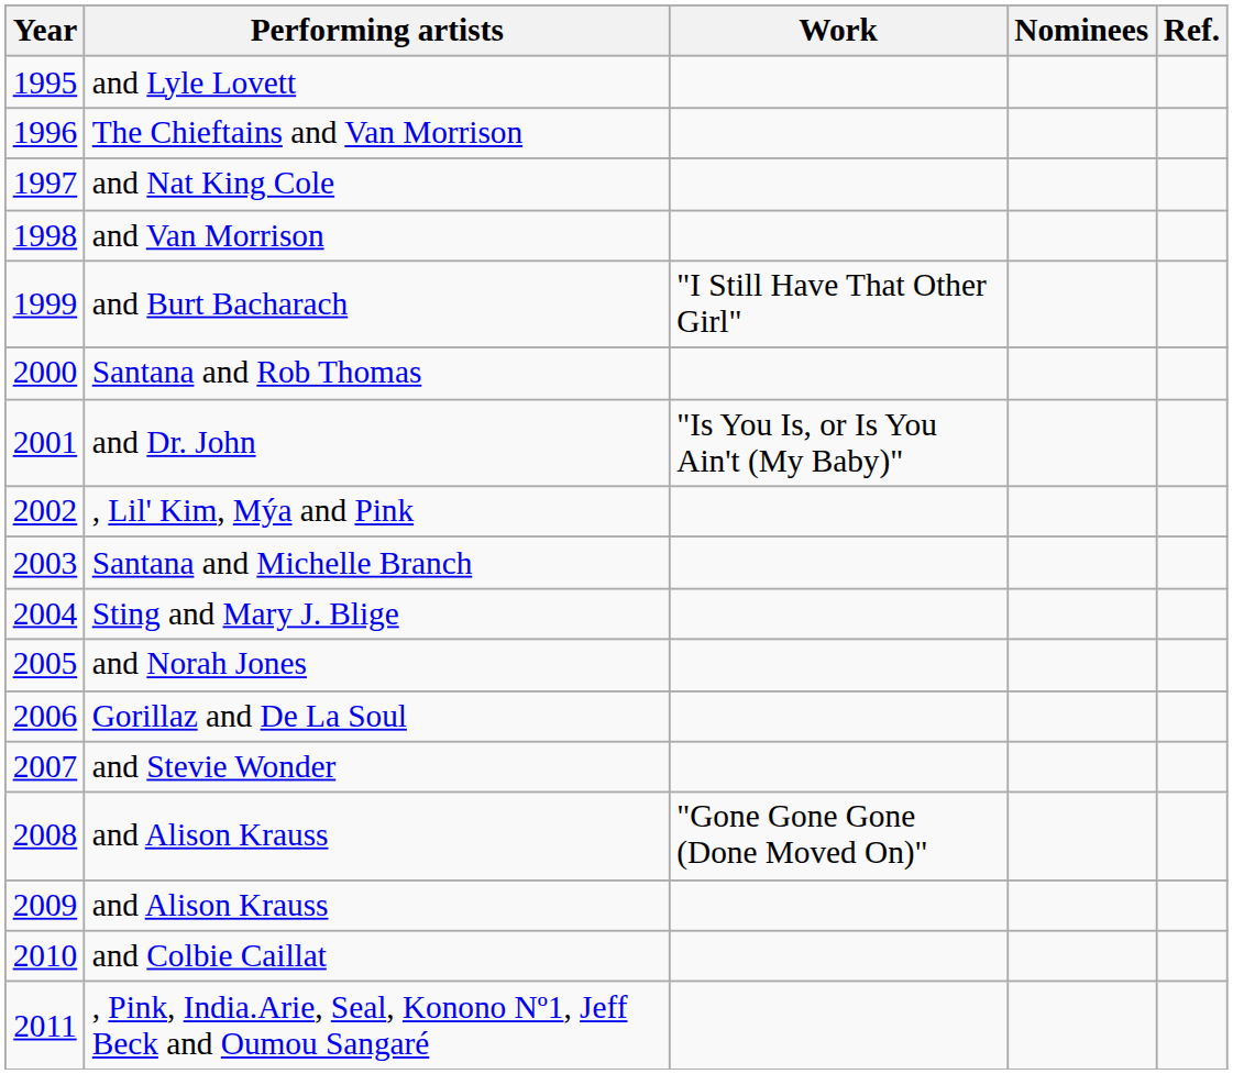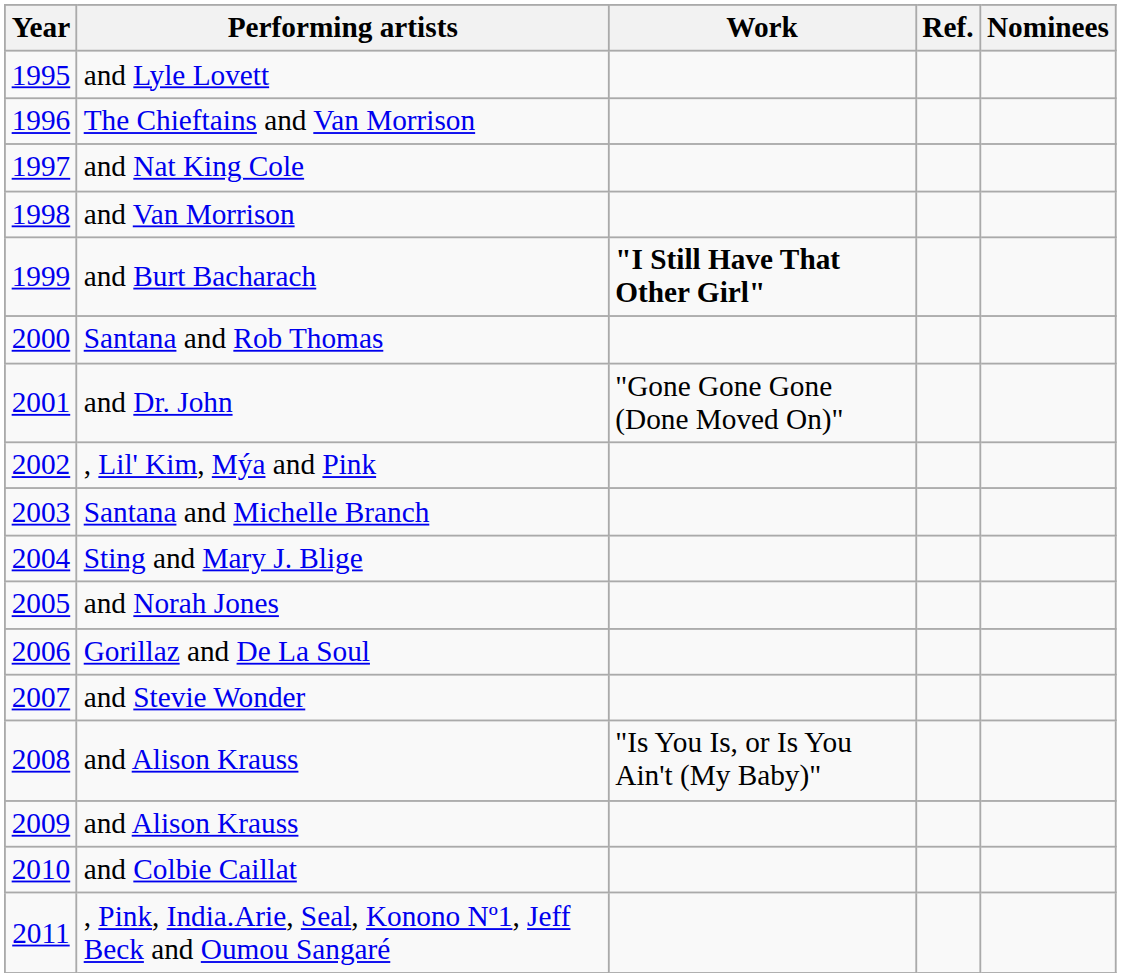 <table class="wikitable sortable">
 <tr>
 <th bgcolor="#efefef">Year</th>
 <th bgcolor="#efefef">Performing artists</th>
 <th bgcolor="#efefef">Work</th>
+<th bgcolor="#efefef" class=unsortable>Ref.</th>
 <th bgcolor="#efefef" class=unsortable>Nominees</th>
-<th bgcolor="#efefef" class=unsortable>Ref.</th>
 </tr>
 <tr>
 <td align="center"><a href='#'>1995</a></td>
 <td> and <a href='#'>Lyle Lovett</a></td>
 <td></td>
+<td align="center"></td>
 <td></td>
-<td align="center"></td>
 </tr>
 <tr>
 <td align="center"><a href='#'>1996</a></td>
 <td><a href='#'>The Chieftains</a> and <a href='#'>Van Morrison</a></td>
 <td></td>
+<td align="center"></td>
 <td></td>
-<td align="center"></td>
 </tr>
 <tr>
 <td align="center"><a href='#'>1997</a></td>
 <td> and <a href='#'>Nat King Cole</a></td>
 <td></td>
+<td align="center"></td>
 <td></td>
-<td align="center"></td>
 </tr>
 <tr>
 <td align="center"><a href='#'>1998</a></td>
 <td> and <a href='#'>Van Morrison</a></td>
 <td></td>
+<td align="center"></td>
 <td></td>
-<td align="center"></td>
 </tr>
 <tr>
 <td align="center"><a href='#'>1999</a></td>
 <td> and <a href='#'>Burt Bacharach</a></td>
-<td>"I Still Have That Other Girl"</td>
+<td><strong>"I Still Have That Other Girl"</strong></td>
+<td align="center"></td>
 <td></td>
-<td align="center"></td>
 </tr>
 <tr>
 <td align="center"><a href='#'>2000</a></td>
 <td><a href='#'>Santana</a> and <a href='#'>Rob Thomas</a></td>
 <td></td>
+<td align="center"></td>
 <td></td>
-<td align="center"></td>
 </tr>
 <tr>
 <td align="center"><a href='#'>2001</a></td>
 <td> and <a href='#'>Dr. John</a></td>
-<td>"Is You Is, or Is You Ain't (My Baby)"</td>
+<td>"Gone Gone Gone (Done Moved On)"</td>
+<td align="center"></td>
 <td></td>
-<td align="center"></td>
 </tr>
 <tr>
 <td align="center"><a href='#'>2002</a></td>
 <td>, <a href='#'>Lil' Kim</a>, <a href='#'>Mýa</a> and <a href='#'>Pink</a></td>
 <td></td>
+<td align="center"></td>
 <td></td>
-<td align="center"></td>
 </tr>
 <tr>
 <td align="center"><a href='#'>2003</a></td>
 <td><a href='#'>Santana</a> and <a href='#'>Michelle Branch</a></td>
 <td></td>
+<td align="center"></td>
 <td></td>
-<td align="center"></td>
 </tr>
 <tr>
 <td align="center"><a href='#'>2004</a></td>
 <td><a href='#'>Sting</a> and <a href='#'>Mary J. Blige</a></td>
 <td></td>
+<td align="center"></td>
 <td></td>
-<td align="center"></td>
 </tr>
 <tr>
 <td align="center"><a href='#'>2005</a></td>
 <td> and <a href='#'>Norah Jones</a></td>
 <td></td>
+<td align="center"></td>
 <td></td>
-<td align="center"></td>
 </tr>
 <tr>
 <td align="center"><a href='#'>2006</a></td>
 <td><a href='#'>Gorillaz</a> and <a href='#'>De La Soul</a></td>
 <td></td>
+<td align="center"></td>
 <td></td>
-<td align="center"></td>
 </tr>
 <tr>
 <td align="center"><a href='#'>2007</a></td>
 <td> and <a href='#'>Stevie Wonder</a></td>
 <td></td>
+<td align="center"></td>
 <td></td>
-<td align="center"></td>
 </tr>
 <tr>
 <td align="center"><a href='#'>2008</a></td>
 <td> and <a href='#'>Alison Krauss</a></td>
-<td>"Gone Gone Gone (Done Moved On)"</td>
+<td>"Is You Is, or Is You Ain't (My Baby)"</td>
+<td align="center"></td>
 <td></td>
-<td align="center"></td>
 </tr>
 <tr>
 <td align="center"><a href='#'>2009</a></td>
 <td> and <a href='#'>Alison Krauss</a></td>
 <td></td>
+<td align="center"></td>
 <td></td>
-<td align="center"></td>
 </tr>
 <tr>
 <td align="center"><a href='#'>2010</a></td>
 <td> and <a href='#'>Colbie Caillat</a></td>
 <td></td>
+<td align="center"></td>
 <td></td>
-<td align="center"></td>
 </tr>
 <tr>
 <td align="center"><a href='#'>2011</a></td>
 <td>, <a href='#'>Pink</a>, <a href='#'>India.Arie</a>, <a href='#'>Seal</a>, <a href='#'>Konono Nº1</a>, <a href='#'>Jeff Beck</a> and <a href='#'>Oumou Sangaré</a></td>
 <td></td>
+<td align="center"></td>
 <td></td>
-<td align="center"></td>
 </tr>
 </table>
